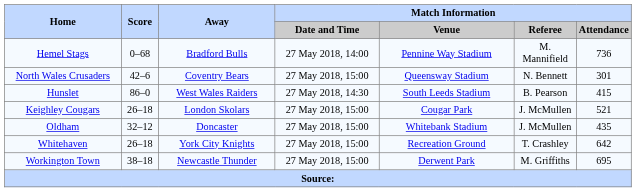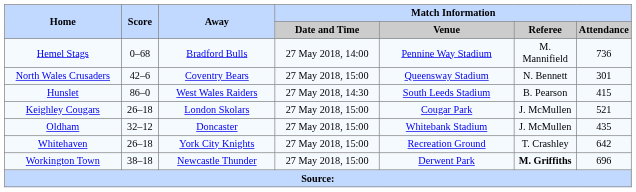 <table border=1 style="border-collapse:collapse; font-size:90%; text-align:center;" cellpadding=3 cellspacing=0 width=100%>
 <tr bgcolor=#C1D8FF>
 <th rowspan=2 width=19%>Home</th>
 <th rowspan=2 width=6%>Score</th>
 <th rowspan=2 width=19%>Away</th>
 <th colspan=4>Match Information</th>
 </tr>
 <tr bgcolor=#CCCCCC>
 <th width=17%>Date and Time</th>
 <th width=22%>Venue</th>
 <th width=10%>Referee</th>
 <th width=7%>Attendance</th>
 </tr>
 <tr bgcolor=#F5FAFF>
 <td> <a href='#'>Hemel Stags</a></td>
 <td>0–68</td>
 <td> <a href='#'>Bradford Bulls</a></td>
 <td>27 May 2018, 14:00</td>
 <td><a href='#'>Pennine Way Stadium</a></td>
 <td>M. Mannifield</td>
 <td>736</td>
 </tr>
 <tr bgcolor=#F5FAFF>
 <td> <a href='#'>North Wales Crusaders</a></td>
 <td>42–6</td>
 <td> <a href='#'>Coventry Bears</a></td>
 <td>27 May 2018, 15:00</td>
 <td><a href='#'>Queensway Stadium</a></td>
 <td>N. Bennett</td>
 <td>301</td>
 </tr>
 <tr bgcolor=#F5FAFF>
 <td> <a href='#'>Hunslet</a></td>
 <td>86–0</td>
 <td> <a href='#'>West Wales Raiders</a></td>
 <td>27 May 2018, 14:30</td>
 <td><a href='#'>South Leeds Stadium</a></td>
 <td>B. Pearson</td>
 <td>415</td>
 </tr>
 <tr bgcolor=#F5FAFF>
 <td> <a href='#'>Keighley Cougars</a></td>
 <td>26–18</td>
 <td> <a href='#'>London Skolars</a></td>
 <td>27 May 2018, 15:00</td>
 <td><a href='#'>Cougar Park</a></td>
 <td>J. McMullen</td>
 <td>521</td>
 </tr>
 <tr bgcolor=#F5FAFF>
 <td> <a href='#'>Oldham</a></td>
 <td>32–12</td>
 <td> <a href='#'>Doncaster</a></td>
 <td>27 May 2018, 15:00</td>
 <td><a href='#'>Whitebank Stadium</a></td>
 <td>J. McMullen</td>
 <td>435</td>
 </tr>
 <tr bgcolor=#F5FAFF>
 <td> <a href='#'>Whitehaven</a></td>
 <td>26–18</td>
 <td> <a href='#'>York City Knights</a></td>
 <td>27 May 2018, 15:00</td>
 <td><a href='#'>Recreation Ground</a></td>
 <td>T. Crashley</td>
 <td>642</td>
 </tr>
 <tr bgcolor=#F5FAFF>
 <td> <a href='#'>Workington Town</a></td>
 <td>38–18</td>
 <td> <a href='#'>Newcastle Thunder</a></td>
 <td>27 May 2018, 15:00</td>
 <td><a href='#'>Derwent Park</a></td>
-<td>M. Griffiths</td>
-<td>695</td>
+<td><strong>M. Griffiths</strong></td>
+<td>696</td>
 </tr>
 <tr bgcolor=#C1D8FF>
 <th colspan=7>Source:</th>
 </tr>
 </table>
